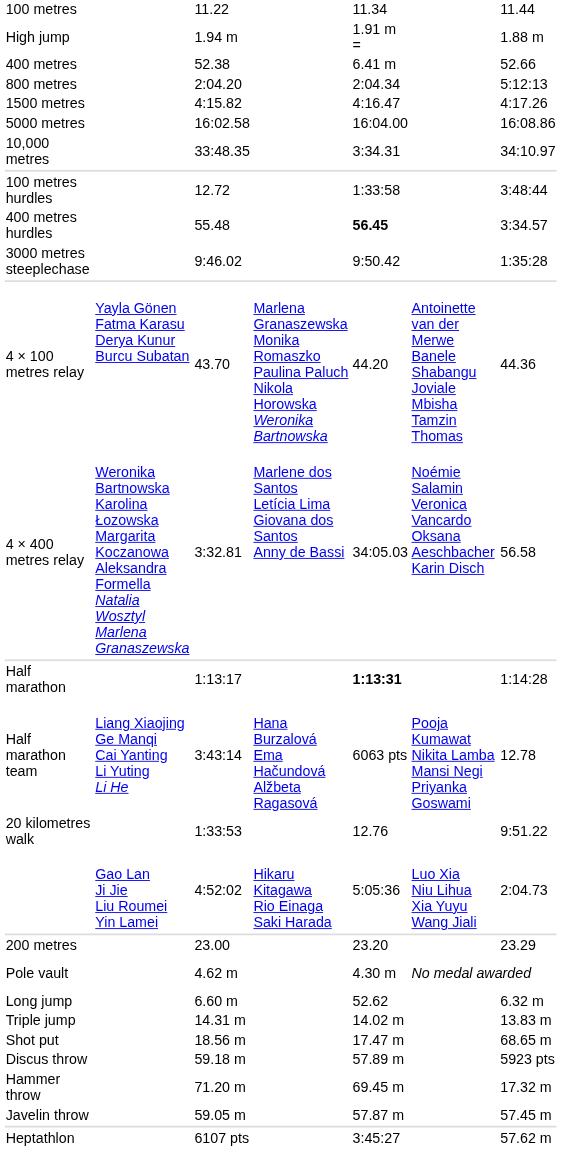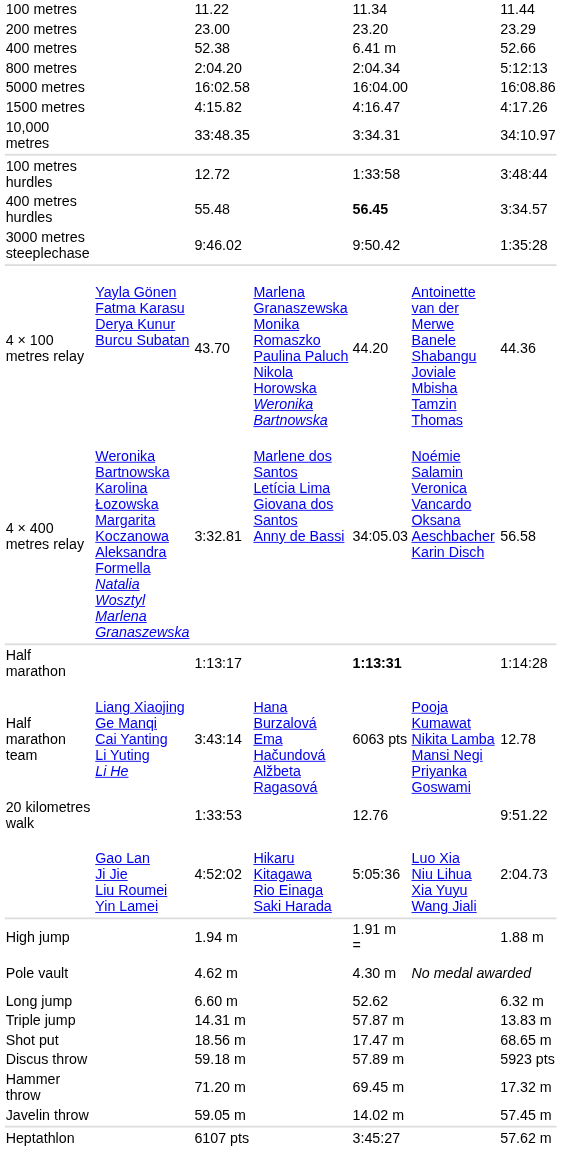 <table>
 <tr>
 <td>100 metres<br></td>
 <td></td>
 <td>11.22</td>
 <td></td>
 <td>11.34</td>
 <td></td>
 <td>11.44</td>
 </tr>
 <tr>
-<td>High jump<br></td>
+<td>200 metres<br></td>
 <td></td>
-<td>1.94 m </td>
+<td>23.00 </td>
 <td></td>
-<td>1.91 m =</td>
+<td>23.20 </td>
 <td></td>
-<td>1.88 m  </td>
+<td>23.29</td>
 </tr>
 <tr>
 <td>400 metres<br></td>
 <td></td>
 <td>52.38</td>
 <td></td>
 <td>6.41 m</td>
 <td></td>
 <td>52.66</td>
 </tr>
 <tr>
 <td>800 metres<br></td>
 <td></td>
 <td>2:04.20</td>
 <td></td>
 <td>2:04.34 </td>
 <td></td>
 <td>5:12:13</td>
 </tr>
 <tr>
+<td>5000 metres<br></td>
+<td></td>
+<td>16:02.58</td>
+<td></td>
+<td>16:04.00</td>
+<td></td>
+<td>16:08.86</td>
+</tr>
+<tr>
 <td>1500 metres<br></td>
 <td></td>
 <td>4:15.82</td>
 <td></td>
 <td>4:16.47</td>
 <td></td>
 <td>4:17.26</td>
-</tr>
-<tr>
-<td>5000 metres<br></td>
-<td></td>
-<td>16:02.58</td>
-<td></td>
-<td>16:04.00</td>
-<td></td>
-<td>16:08.86</td>
 </tr>
 <tr>
 <td>10,000 metres<br></td>
 <td></td>
 <td>33:48.35</td>
 <td></td>
 <td>3:34.31 </td>
 <td></td>
 <td>34:10.97</td>
 </tr>
 <tr>
 <td bgcolor="#dddddd" colspan="7"></td>
 </tr>
 <tr>
 <td>100 metres hurdles<br></td>
 <td></td>
 <td>12.72 </td>
 <td></td>
 <td>1:33:58</td>
 <td></td>
 <td>3:48:44</td>
 </tr>
 <tr>
 <td>400 metres hurdles<br></td>
 <td></td>
 <td>55.48 </td>
 <td></td>
 <td><strong>56.45 </strong></td>
 <td></td>
 <td>3:34.57 </td>
 </tr>
 <tr>
 <td>3000 metres steeplechase<br></td>
 <td></td>
 <td>9:46.02</td>
 <td></td>
 <td>9:50.42</td>
 <td></td>
 <td>1:35:28</td>
 </tr>
 <tr>
 <td bgcolor="#dddddd" colspan="7"></td>
 </tr>
 <tr>
 <td>4 × 100 metres relay<br></td>
 <td valign=top> <br><a href='#'>Yayla Gönen</a><br><a href='#'>Fatma Karasu</a><br><a href='#'>Derya Kunur</a><br><a href='#'>Burcu Subatan</a></td>
 <td>43.70 </td>
 <td valign=top><br><a href='#'>Marlena Granaszewska</a><br><a href='#'>Monika Romaszko</a><br><a href='#'>Paulina Paluch</a><br><a href='#'>Nikola Horowska</a><br><em><a href='#'>Weronika Bartnowska</a></em></td>
 <td>44.20</td>
 <td valign=top><br><a href='#'>Antoinette van der Merwe</a><br><a href='#'>Banele Shabangu</a><br><a href='#'>Joviale Mbisha</a><br><a href='#'>Tamzin Thomas</a></td>
 <td>44.36 </td>
 </tr>
 <tr>
 <td>4 × 400 metres relay<br></td>
 <td valign=top><br><a href='#'>Weronika Bartnowska</a><br><a href='#'>Karolina Łozowska</a><br><a href='#'>Margarita Koczanowa</a><br><a href='#'>Aleksandra Formella</a><br><em><a href='#'>Natalia Wosztyl</a><br><a href='#'>Marlena Granaszewska</a></em></td>
 <td>3:32.81 </td>
 <td valign=top><br><a href='#'>Marlene dos Santos</a><br><a href='#'>Letícia Lima</a><br><a href='#'>Giovana dos Santos</a><br><a href='#'>Anny de Bassi</a></td>
 <td>34:05.03</td>
 <td valign=top><br><a href='#'>Noémie Salamin</a><br><a href='#'>Veronica Vancardo</a><br><a href='#'>Oksana Aeschbacher</a><br><a href='#'>Karin Disch</a></td>
 <td>56.58 </td>
 </tr>
 <tr>
 <td bgcolor="#dddddd" colspan="7"></td>
 </tr>
 <tr>
 <td>Half marathon<br></td>
 <td></td>
 <td>1:13:17</td>
 <td></td>
 <td><strong>1:13:31</strong></td>
 <td></td>
 <td>1:14:28</td>
 </tr>
 <tr>
 <td>Half marathon team<br></td>
 <td valign=top><br><a href='#'>Liang Xiaojing</a><br><a href='#'>Ge Manqi</a><br><a href='#'>Cai Yanting</a><br><a href='#'>Li Yuting</a><br><em><a href='#'>Li He</a></em></td>
 <td>3:43:14</td>
 <td valign=top><br><a href='#'>Hana Burzalová</a><br><a href='#'>Ema Hačundová</a><br><a href='#'>Alžbeta Ragasová</a></td>
 <td>6063 pts</td>
 <td valign=top><br><a href='#'>Pooja Kumawat</a><br><a href='#'>Nikita Lamba</a><br><a href='#'>Mansi Negi</a><br><a href='#'>Priyanka Goswami</a></td>
 <td>12.78 </td>
 </tr>
 <tr>
 <td>20 kilometres walk<br></td>
 <td></td>
 <td>1:33:53</td>
 <td></td>
 <td>12.76 </td>
 <td></td>
 <td>9:51.22</td>
 </tr>
 <tr>
 <td><br></td>
 <td valign=top><br><a href='#'>Gao Lan</a><br><a href='#'>Ji Jie</a><br><a href='#'>Liu Roumei</a><br><a href='#'>Yin Lamei</a></td>
 <td>4:52:02</td>
 <td valign=top><br><a href='#'>Hikaru Kitagawa</a><br><a href='#'>Rio Einaga</a><br><a href='#'>Saki Harada</a></td>
 <td>5:05:36</td>
 <td valign=top><br><a href='#'>Luo Xia</a><br><a href='#'>Niu Lihua</a><br><a href='#'>Xia Yuyu</a><br><a href='#'>Wang Jiali</a></td>
 <td>2:04.73</td>
 </tr>
 <tr>
 <td bgcolor="#dddddd" colspan="7"></td>
 </tr>
 <tr>
-<td>200 metres<br></td>
+<td>High jump<br></td>
 <td></td>
-<td>23.00 </td>
+<td>1.94 m </td>
 <td></td>
-<td>23.20 </td>
+<td>1.91 m =</td>
 <td></td>
-<td>23.29</td>
+<td>1.88 m  </td>
 </tr>
 <tr>
 <td>Pole vault<br></td>
 <td></td>
 <td>4.62 m </td>
 <td><br><br></td>
 <td>4.30 m</td>
 <td colspan=2><em>No medal awarded</em></td>
 </tr>
 <tr>
 <td>Long jump<br></td>
 <td></td>
 <td>6.60 m </td>
 <td></td>
 <td>52.62 </td>
 <td></td>
 <td>6.32 m</td>
 </tr>
 <tr>
 <td>Triple jump<br></td>
 <td></td>
 <td>14.31 m </td>
 <td></td>
-<td>14.02 m </td>
+<td>57.87 m</td>
 <td></td>
 <td>13.83 m</td>
 </tr>
 <tr>
 <td>Shot put<br></td>
 <td></td>
 <td>18.56 m</td>
 <td></td>
 <td>17.47 m</td>
 <td></td>
 <td>68.65 m</td>
 </tr>
 <tr>
 <td>Discus throw<br></td>
 <td></td>
 <td>59.18 m</td>
 <td></td>
 <td>57.89 m</td>
 <td></td>
 <td>5923 pts </td>
 </tr>
 <tr>
 <td>Hammer throw<br></td>
 <td></td>
 <td>71.20 m</td>
 <td></td>
 <td>69.45 m</td>
 <td></td>
 <td>17.32 m</td>
 </tr>
 <tr>
 <td>Javelin throw<br></td>
 <td></td>
 <td>59.05 m</td>
 <td></td>
-<td>57.87 m</td>
+<td>14.02 m </td>
 <td></td>
 <td>57.45 m </td>
 </tr>
 <tr>
 <td bgcolor="#dddddd" colspan="7"></td>
 </tr>
 <tr>
 <td>Heptathlon<br></td>
 <td></td>
 <td>6107 pts </td>
 <td></td>
 <td>3:45:27</td>
 <td></td>
 <td>57.62 m </td>
 </tr>
 </table>
